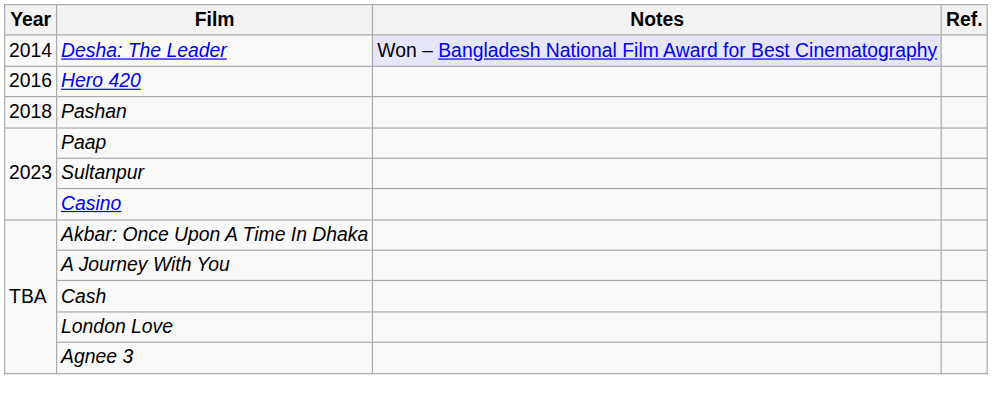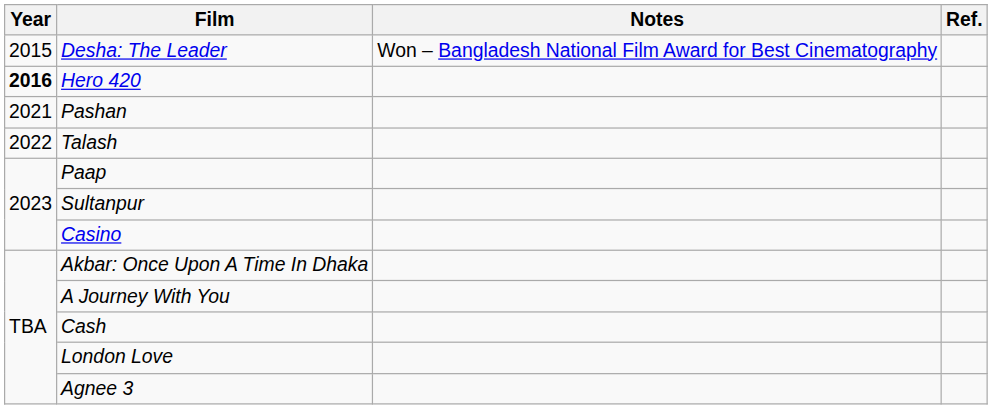 <table class="wikitable">
 <tr>
 <th>Year</th>
 <th>Film</th>
 <th>Notes</th>
 <th>Ref.</th>
 </tr>
 <tr>
-<td>2014</td>
+<td>2015</td>
 <td><em><a href='#'>Desha: The Leader</a></em></td>
-<td style="background: lavender;">Won – <a href='#'>Bangladesh National Film Award for Best Cinematography</a></td>
+<td>Won – <a href='#'>Bangladesh National Film Award for Best Cinematography</a></td>
 <td></td>
 </tr>
 <tr>
-<td>2016</td>
+<td><strong>2016</strong></td>
 <td><em><a href='#'>Hero 420</a></em></td>
 <td></td>
 <td></td>
 </tr>
 <tr>
-<td>2018</td>
+<td>2021</td>
 <td><em>Pashan</em></td>
+<td></td>
+<td></td>
+</tr>
+<tr>
+<td>2022</td>
+<td><em>Talash</em></td>
 <td></td>
 <td></td>
 </tr>
 <tr>
 <td rowspan="3">2023</td>
 <td><em>Paap</em></td>
 <td></td>
 <td></td>
 </tr>
 <tr>
 <td><em>Sultanpur</em></td>
 <td></td>
 <td></td>
 </tr>
 <tr>
 <td><a href='#'><em>Casino</em></a></td>
 <td></td>
 <td></td>
 </tr>
 <tr>
 <td rowspan="5">TBA</td>
 <td><em>Akbar: Once Upon A Time In Dhaka</em></td>
 <td></td>
 <td></td>
 </tr>
 <tr>
 <td><em>A Journey With You</em></td>
 <td></td>
 <td></td>
 </tr>
 <tr>
 <td><em>Cash</em></td>
 <td></td>
 <td></td>
 </tr>
 <tr>
 <td><em>London Love</em></td>
 <td></td>
 <td></td>
 </tr>
 <tr>
 <td><em>Agnee 3</em></td>
 <td></td>
 <td></td>
 </tr>
 </table>
